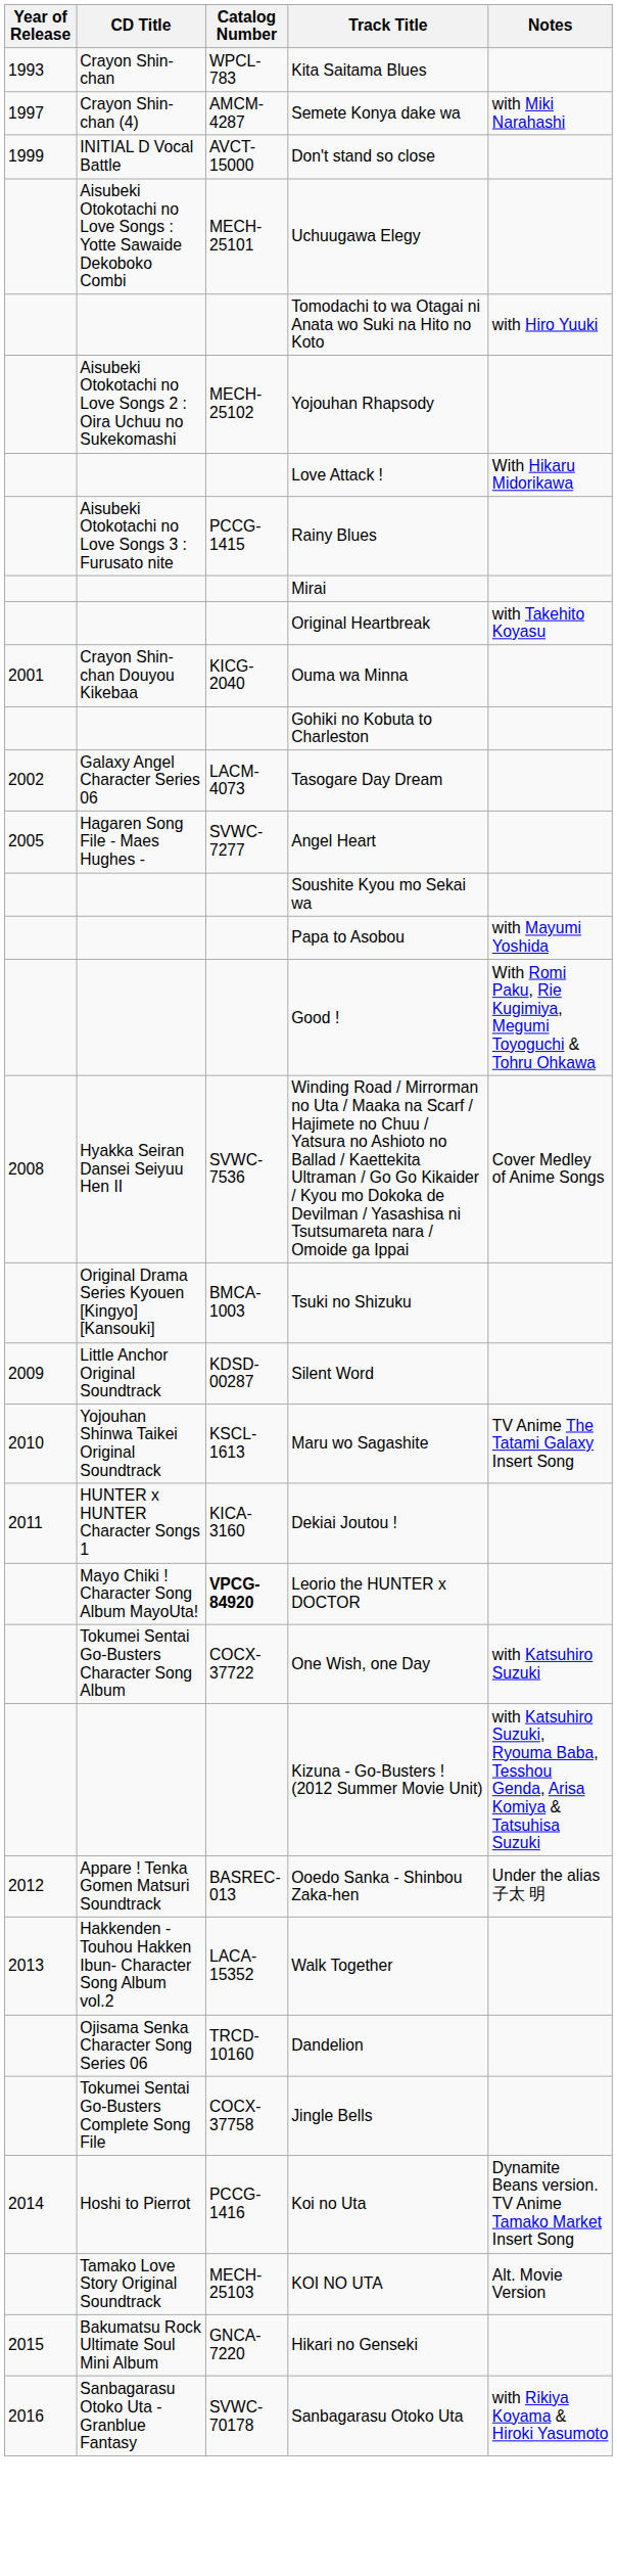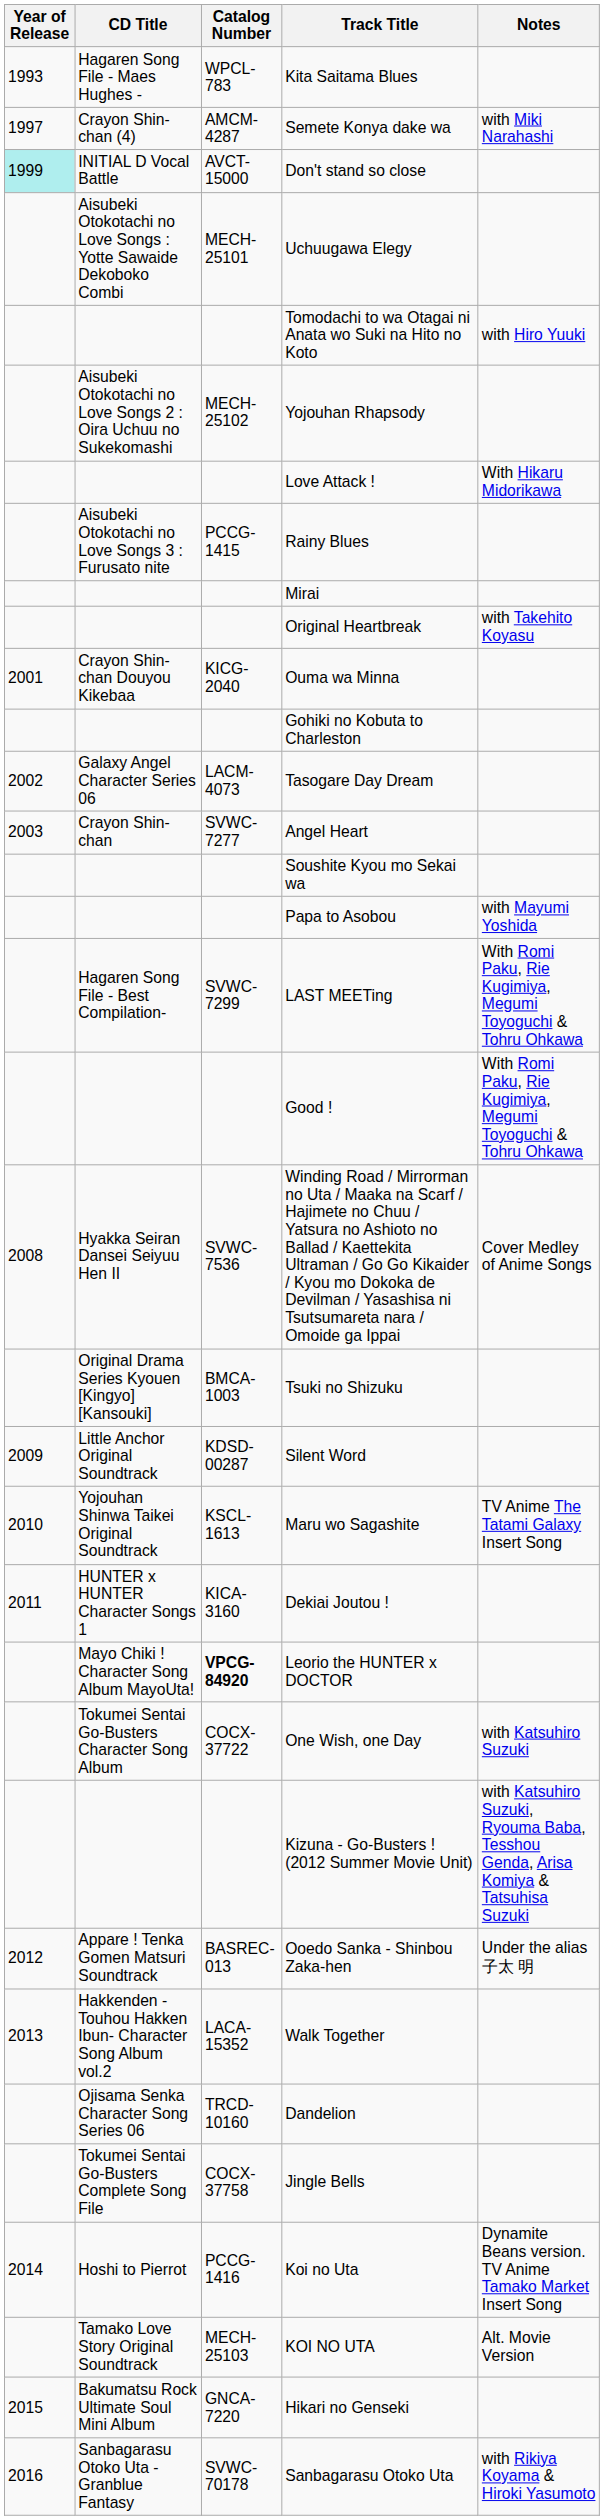 <table class="wikitable">
 <tr>
 <th>Year of Release</th>
 <th>CD Title</th>
 <th>Catalog Number</th>
 <th>Track Title</th>
 <th>Notes</th>
 </tr>
 <tr>
 <td>1993</td>
-<td>Crayon Shin-chan</td>
+<td>Hagaren Song File - Maes Hughes -</td>
 <td>WPCL-783</td>
 <td>Kita Saitama Blues</td>
 <td></td>
 </tr>
 <tr>
 <td>1997</td>
 <td>Crayon Shin-chan (4)</td>
 <td>AMCM-4287</td>
 <td>Semete Konya dake wa</td>
 <td>with <a href='#'>Miki Narahashi</a></td>
 </tr>
 <tr>
-<td>1999</td>
+<td style="background: paleturquoise;">1999</td>
 <td>INITIAL D Vocal Battle</td>
 <td>AVCT-15000</td>
 <td>Don't stand so close</td>
 <td></td>
 </tr>
 <tr>
 <td></td>
 <td>Aisubeki Otokotachi no Love Songs : Yotte Sawaide Dekoboko Combi</td>
 <td>MECH-25101</td>
 <td>Uchuugawa Elegy</td>
 <td></td>
 </tr>
 <tr>
 <td></td>
 <td></td>
 <td></td>
 <td>Tomodachi to wa Otagai ni Anata wo Suki na Hito no Koto</td>
 <td>with <a href='#'>Hiro Yuuki</a></td>
 </tr>
 <tr>
 <td></td>
 <td>Aisubeki Otokotachi no Love Songs 2 : Oira Uchuu no Sukekomashi</td>
 <td>MECH-25102</td>
 <td>Yojouhan Rhapsody</td>
 <td></td>
 </tr>
 <tr>
 <td></td>
 <td></td>
 <td></td>
 <td>Love Attack !</td>
 <td>With <a href='#'>Hikaru Midorikawa</a></td>
 </tr>
 <tr>
 <td></td>
 <td>Aisubeki Otokotachi no Love Songs 3 : Furusato nite</td>
 <td>PCCG-1415</td>
 <td>Rainy Blues</td>
 <td></td>
 </tr>
 <tr>
 <td></td>
 <td></td>
 <td></td>
 <td>Mirai</td>
 <td></td>
 </tr>
 <tr>
 <td></td>
 <td></td>
 <td></td>
 <td>Original Heartbreak</td>
 <td>with <a href='#'>Takehito Koyasu</a></td>
 </tr>
 <tr>
 <td>2001</td>
 <td>Crayon Shin-chan Douyou Kikebaa</td>
 <td>KICG-2040</td>
 <td>Ouma wa Minna</td>
 <td></td>
 </tr>
 <tr>
 <td></td>
 <td></td>
 <td></td>
 <td>Gohiki no Kobuta to Charleston</td>
 <td></td>
 </tr>
 <tr>
 <td>2002</td>
 <td>Galaxy Angel Character Series 06</td>
 <td>LACM-4073</td>
 <td>Tasogare Day Dream</td>
 <td></td>
 </tr>
 <tr>
-<td>2005</td>
-<td>Hagaren Song File - Maes Hughes -</td>
+<td>2003</td>
+<td>Crayon Shin-chan</td>
 <td>SVWC-7277</td>
 <td>Angel Heart</td>
 <td></td>
 </tr>
 <tr>
 <td></td>
 <td></td>
 <td></td>
 <td>Soushite Kyou mo Sekai wa</td>
 <td></td>
 </tr>
 <tr>
 <td></td>
 <td></td>
 <td></td>
 <td>Papa to Asobou</td>
 <td>with <a href='#'>Mayumi Yoshida</a></td>
+</tr>
+<tr>
+<td></td>
+<td>Hagaren Song File - Best Compilation-</td>
+<td>SVWC-7299</td>
+<td>LAST MEETing</td>
+<td>With <a href='#'>Romi Paku</a>, <a href='#'>Rie Kugimiya</a>, <a href='#'>Megumi Toyoguchi</a> & <a href='#'>Tohru Ohkawa</a></td>
 </tr>
 <tr>
 <td></td>
 <td></td>
 <td></td>
 <td>Good !</td>
 <td>With <a href='#'>Romi Paku</a>, <a href='#'>Rie Kugimiya</a>, <a href='#'>Megumi Toyoguchi</a> & <a href='#'>Tohru Ohkawa</a></td>
 </tr>
 <tr>
 <td>2008</td>
 <td>Hyakka Seiran Dansei Seiyuu Hen II</td>
 <td>SVWC-7536</td>
 <td>Winding Road / Mirrorman no Uta / Maaka na Scarf / Hajimete no Chuu / Yatsura no Ashioto no Ballad / Kaettekita Ultraman / Go Go Kikaider / Kyou mo Dokoka de Devilman / Yasashisa ni Tsutsumareta nara / Omoide ga Ippai</td>
 <td>Cover Medley of Anime Songs</td>
 </tr>
 <tr>
 <td></td>
 <td>Original Drama Series Kyouen [Kingyo] [Kansouki]</td>
 <td>BMCA-1003</td>
 <td>Tsuki no Shizuku</td>
 <td></td>
 </tr>
 <tr>
 <td>2009</td>
 <td>Little Anchor Original Soundtrack</td>
 <td>KDSD-00287</td>
 <td>Silent Word</td>
 <td></td>
 </tr>
 <tr>
 <td>2010</td>
 <td>Yojouhan Shinwa Taikei Original Soundtrack</td>
 <td>KSCL-1613</td>
 <td>Maru wo Sagashite</td>
 <td>TV Anime <a href='#'>The Tatami Galaxy</a> Insert Song</td>
 </tr>
 <tr>
 <td>2011</td>
 <td>HUNTER x HUNTER Character Songs 1</td>
 <td>KICA-3160</td>
 <td>Dekiai Joutou !</td>
 <td></td>
 </tr>
 <tr>
 <td></td>
 <td>Mayo Chiki ! Character Song Album MayoUta!</td>
 <td><strong>VPCG-84920</strong></td>
 <td>Leorio the HUNTER x DOCTOR</td>
 <td></td>
 </tr>
 <tr>
 <td></td>
 <td>Tokumei Sentai Go-Busters Character Song Album</td>
 <td>COCX-37722</td>
 <td>One Wish, one Day</td>
 <td>with <a href='#'>Katsuhiro Suzuki</a></td>
 </tr>
 <tr>
 <td></td>
 <td></td>
 <td></td>
 <td>Kizuna - Go-Busters ! (2012 Summer Movie Unit)</td>
 <td>with <a href='#'>Katsuhiro Suzuki</a>, <a href='#'>Ryouma Baba</a>, <a href='#'>Tesshou Genda</a>, <a href='#'>Arisa Komiya</a> & <a href='#'>Tatsuhisa Suzuki</a></td>
 </tr>
 <tr>
 <td>2012</td>
 <td>Appare ! Tenka Gomen Matsuri Soundtrack</td>
 <td>BASREC-013</td>
 <td>Ooedo Sanka - Shinbou Zaka-hen</td>
 <td>Under the alias 子太 明</td>
 </tr>
 <tr>
 <td>2013</td>
 <td>Hakkenden -Touhou Hakken Ibun- Character Song Album vol.2</td>
 <td>LACA-15352</td>
 <td>Walk Together</td>
 <td></td>
 </tr>
 <tr>
 <td></td>
 <td>Ojisama Senka Character Song Series 06</td>
 <td>TRCD-10160</td>
 <td>Dandelion</td>
 <td></td>
 </tr>
 <tr>
 <td></td>
 <td>Tokumei Sentai Go-Busters Complete Song File</td>
 <td>COCX-37758</td>
 <td>Jingle Bells</td>
 <td></td>
 </tr>
 <tr>
 <td>2014</td>
 <td>Hoshi to Pierrot</td>
 <td>PCCG-1416</td>
 <td>Koi no Uta</td>
 <td>Dynamite Beans version. TV Anime <a href='#'>Tamako Market</a> Insert Song</td>
 </tr>
 <tr>
 <td></td>
 <td>Tamako Love Story Original Soundtrack</td>
 <td>MECH-25103</td>
 <td>KOI NO UTA</td>
 <td>Alt. Movie Version</td>
 </tr>
 <tr>
 <td>2015</td>
 <td>Bakumatsu Rock Ultimate Soul Mini Album</td>
 <td>GNCA-7220</td>
 <td>Hikari no Genseki</td>
 <td></td>
 </tr>
 <tr>
 <td>2016</td>
 <td>Sanbagarasu Otoko Uta - Granblue Fantasy</td>
 <td>SVWC-70178</td>
 <td>Sanbagarasu Otoko Uta</td>
 <td>with <a href='#'>Rikiya Koyama</a> & <a href='#'>Hiroki Yasumoto</a></td>
 </tr>
 </table>
